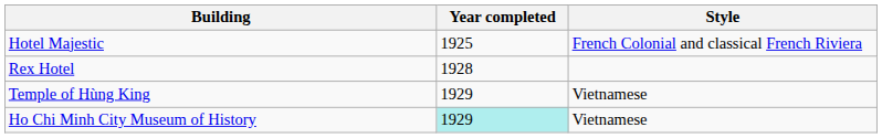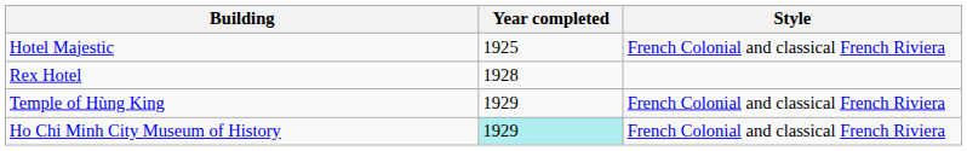 <table class="wikitable">
 <tr>
 <th width=28%>Building</th>
 <th width=8%>Year completed</th>
 <th width=20%>Style</th>
 </tr>
 <tr>
 <td><a href='#'>Hotel Majestic</a></td>
 <td>1925</td>
 <td><a href='#'>French Colonial</a> and classical <a href='#'>French Riviera</a></td>
 </tr>
 <tr>
 <td><a href='#'>Rex Hotel</a></td>
 <td>1928</td>
 <td></td>
 </tr>
 <tr>
 <td><a href='#'>Temple of Hùng King</a></td>
 <td>1929</td>
-<td>Vietnamese</td>
+<td><a href='#'>French Colonial</a> and classical <a href='#'>French Riviera</a></td>
 </tr>
 <tr>
 <td><a href='#'>Ho Chi Minh City Museum of History</a></td>
 <td style="background: paleturquoise;">1929</td>
-<td>Vietnamese</td>
+<td><a href='#'>French Colonial</a> and classical <a href='#'>French Riviera</a></td>
 </tr>
 </table>
